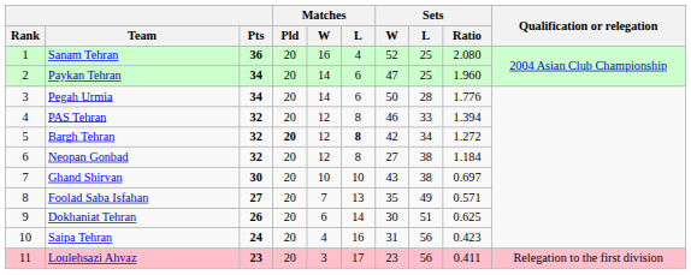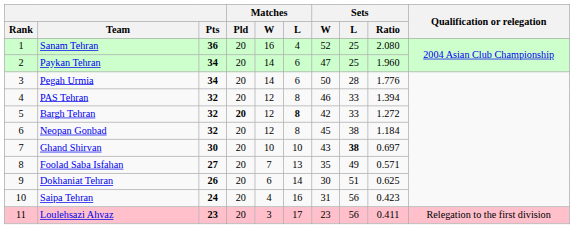 <table class="wikitable" style="text-align:center; font-size:90%">
 <tr>
 <th colspan=3></th>
 <th colspan=3>Matches</th>
 <th colspan=3>Sets</th>
 <th rowspan=2 width=220>Qualification or relegation</th>
 </tr>
 <tr>
 <th width=40>Rank</th>
 <th width=220>Team</th>
 <th width=33>Pts</th>
 <th width=33>Pld</th>
 <th width=33>W</th>
 <th width=33>L</th>
 <th width=33>W</th>
 <th width=33>L</th>
 <th width=50>Ratio</th>
 </tr>
 <tr bgcolor=ccffcc>
 <td>1</td>
 <td align="left"><a href='#'>Sanam Tehran</a></td>
 <td><strong>36</strong></td>
 <td>20</td>
 <td>16</td>
 <td>4</td>
 <td>52</td>
 <td>25</td>
 <td>2.080</td>
 <td rowspan=2><a href='#'>2004 Asian Club Championship</a></td>
 </tr>
 <tr bgcolor=ccffcc>
 <td>2</td>
 <td align="left"><a href='#'>Paykan Tehran</a></td>
 <td><strong>34</strong></td>
 <td>20</td>
 <td>14</td>
 <td>6</td>
 <td>47</td>
 <td>25</td>
 <td>1.960</td>
 </tr>
 <tr>
 <td>3</td>
 <td align="left"><a href='#'>Pegah Urmia</a></td>
 <td><strong>34</strong></td>
 <td>20</td>
 <td>14</td>
 <td>6</td>
 <td>50</td>
 <td>28</td>
 <td>1.776</td>
 <td rowspan=8></td>
 </tr>
 <tr>
 <td>4</td>
 <td align="left"><a href='#'>PAS Tehran</a></td>
 <td><strong>32</strong></td>
 <td>20</td>
 <td>12</td>
 <td>8</td>
 <td>46</td>
 <td>33</td>
 <td>1.394</td>
 </tr>
 <tr>
 <td>5</td>
 <td align="left"><a href='#'>Bargh Tehran</a></td>
 <td><strong>32</strong></td>
 <td><strong>20</strong></td>
 <td>12</td>
 <td><strong>8</strong></td>
 <td>42</td>
-<td>34</td>
+<td>33</td>
 <td>1.272</td>
 </tr>
 <tr>
 <td>6</td>
 <td align="left"><a href='#'>Neopan Gonbad</a></td>
 <td><strong>32</strong></td>
 <td>20</td>
 <td>12</td>
 <td>8</td>
-<td>27</td>
+<td>45</td>
 <td>38</td>
 <td>1.184</td>
 </tr>
 <tr>
 <td>7</td>
 <td align="left"><a href='#'>Ghand Shirvan</a></td>
 <td><strong>30</strong></td>
 <td>20</td>
 <td>10</td>
 <td>10</td>
 <td>43</td>
-<td>38</td>
+<td><strong>38</strong></td>
 <td>0.697</td>
 </tr>
 <tr>
 <td>8</td>
 <td align="left"><a href='#'>Foolad Saba Isfahan</a></td>
 <td><strong>27</strong></td>
 <td>20</td>
 <td>7</td>
 <td>13</td>
 <td>35</td>
 <td>49</td>
 <td>0.571</td>
 </tr>
 <tr>
 <td>9</td>
 <td align="left"><a href='#'>Dokhaniat Tehran</a></td>
 <td><strong>26</strong></td>
 <td>20</td>
 <td>6</td>
 <td>14</td>
 <td>30</td>
 <td>51</td>
 <td>0.625</td>
 </tr>
 <tr>
 <td>10</td>
 <td align="left"><a href='#'>Saipa Tehran</a></td>
 <td><strong>24</strong></td>
 <td>20</td>
 <td>4</td>
 <td>16</td>
 <td>31</td>
 <td>56</td>
 <td>0.423</td>
 </tr>
 <tr bgcolor=pink>
 <td>11</td>
 <td align="left"><a href='#'>Loulehsazi Ahvaz</a></td>
 <td><strong>23</strong></td>
 <td>20</td>
 <td>3</td>
 <td>17</td>
 <td>23</td>
 <td>56</td>
 <td>0.411</td>
 <td>Relegation to the first division</td>
 </tr>
 </table>
